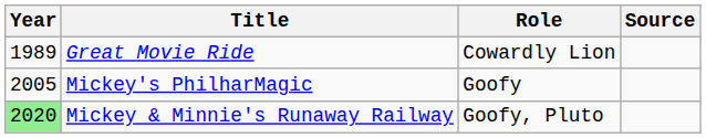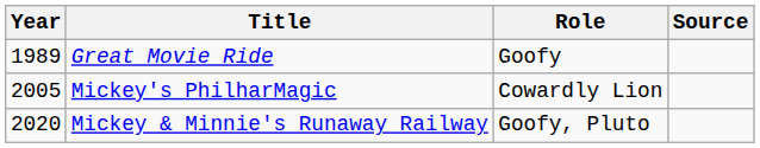 <table class="wikitable sortable">
 <tr>
 <th>Year</th>
 <th>Title</th>
 <th>Role</th>
 <th>Source</th>
 </tr>
 <tr>
 <td>1989</td>
 <td><em><a href='#'>Great Movie Ride</a></em></td>
-<td>Cowardly Lion</td>
+<td>Goofy</td>
 <td></td>
 </tr>
 <tr>
 <td>2005</td>
 <td><a href='#'>Mickey's PhilharMagic</a></td>
-<td>Goofy</td>
+<td>Cowardly Lion</td>
 <td></td>
 </tr>
 <tr>
-<td style="background: lightgreen;">2020</td>
+<td>2020</td>
 <td><a href='#'>Mickey & Minnie's Runaway Railway</a></td>
 <td>Goofy, Pluto</td>
 <td></td>
 </tr>
 </table>
